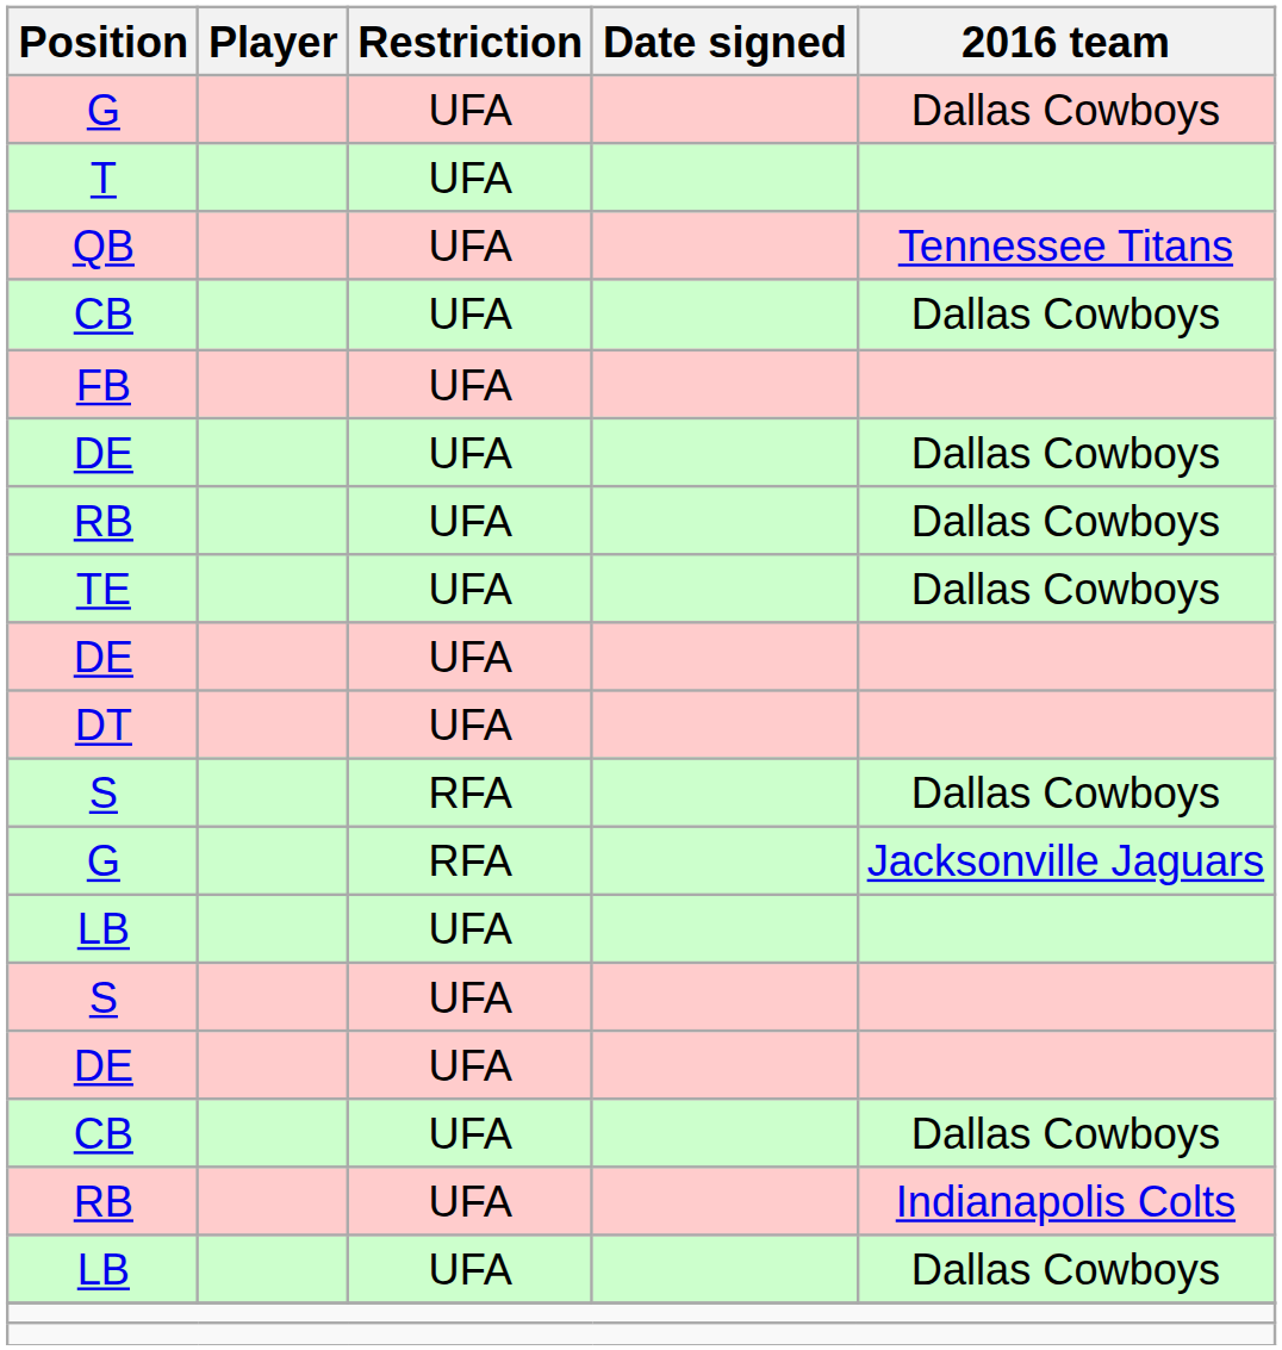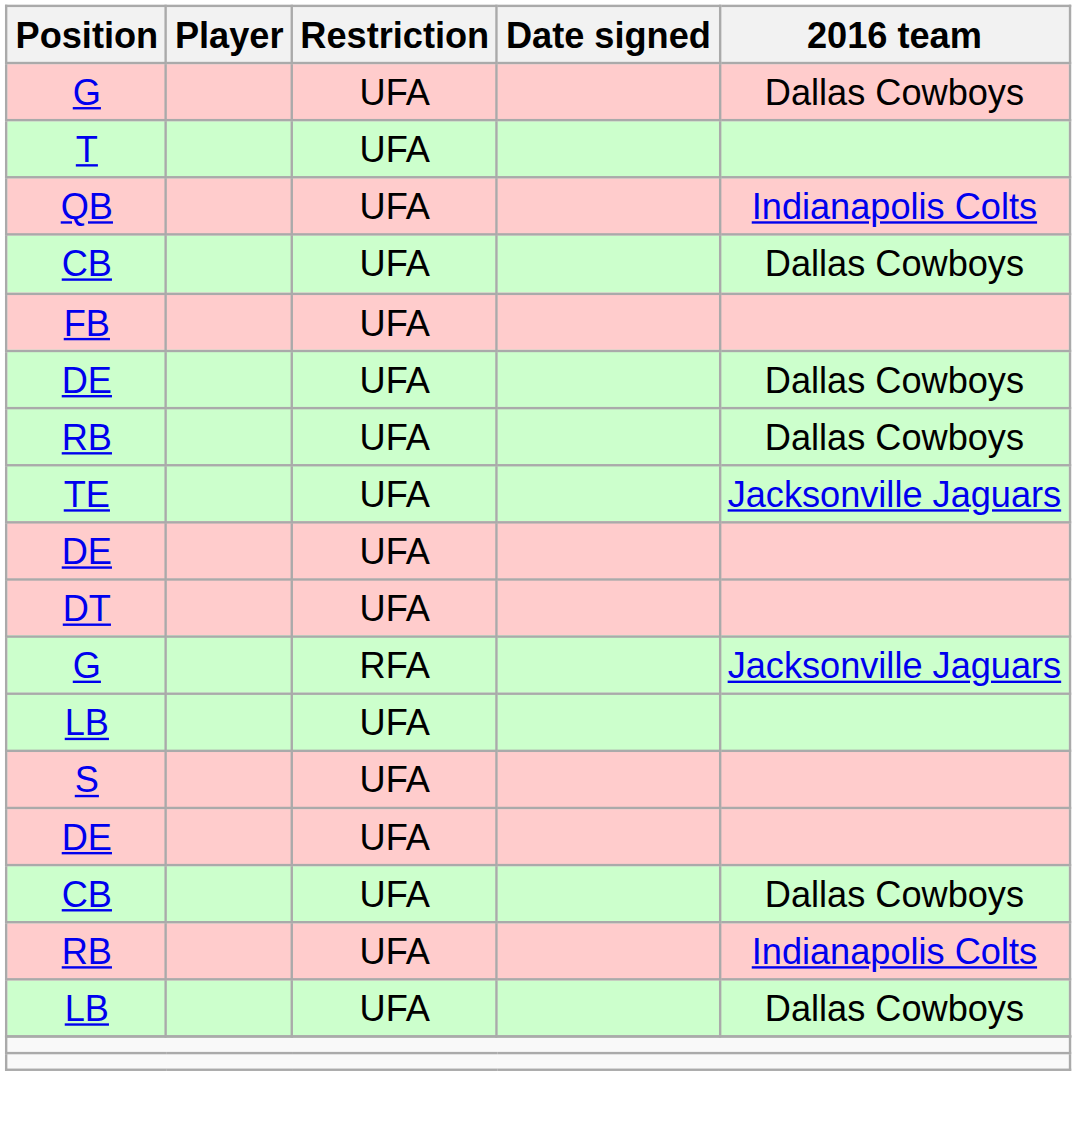 <table class="wikitable sortable" align="right" style="font-size: 95%;">
 <tr>
 <th>Position</th>
 <th>Player</th>
 <th>Restriction</th>
 <th>Date signed</th>
 <th>2016 team</th>
 </tr>
 <tr style="background:#fcc; text-align:center;">
 <td><a href='#'>G</a></td>
 <td></td>
 <td>UFA</td>
 <td></td>
 <td>Dallas Cowboys</td>
 </tr>
 <tr style="background:#cfc; text-align:center;">
 <td><a href='#'>T</a></td>
 <td></td>
 <td>UFA</td>
 <td></td>
 <td></td>
 </tr>
 <tr style="background:#fcc; text-align:center;">
 <td><a href='#'>QB</a></td>
 <td></td>
 <td>UFA</td>
 <td></td>
-<td><a href='#'>Tennessee Titans</a></td>
+<td><a href='#'>Indianapolis Colts</a></td>
 </tr>
 <tr style="background:#cfc; text-align:center;">
 <td><a href='#'>CB</a></td>
 <td></td>
 <td>UFA</td>
 <td></td>
 <td>Dallas Cowboys</td>
 </tr>
 <tr style="background:#fcc; text-align:center;">
 <td><a href='#'>FB</a></td>
 <td></td>
 <td>UFA</td>
 <td></td>
 <td></td>
 </tr>
 <tr style="background:#cfc; text-align:center;">
 <td><a href='#'>DE</a></td>
 <td></td>
 <td>UFA</td>
 <td></td>
 <td>Dallas Cowboys</td>
 </tr>
 <tr style="background:#cfc; text-align:center;">
 <td><a href='#'>RB</a></td>
 <td></td>
 <td>UFA</td>
 <td></td>
 <td>Dallas Cowboys</td>
 </tr>
 <tr style="background:#cfc; text-align:center;">
 <td><a href='#'>TE</a></td>
 <td></td>
 <td>UFA</td>
 <td></td>
-<td>Dallas Cowboys</td>
+<td><a href='#'>Jacksonville Jaguars</a></td>
 </tr>
 <tr style="background:#fcc; text-align:center;">
 <td><a href='#'>DE</a></td>
 <td></td>
 <td>UFA</td>
 <td></td>
 <td></td>
 </tr>
 <tr style="background:#fcc; text-align:center;">
 <td><a href='#'>DT</a></td>
 <td></td>
 <td>UFA</td>
 <td></td>
 <td></td>
-</tr>
-<tr style="background:#cfc; text-align:center;">
-<td><a href='#'>S</a></td>
-<td></td>
-<td>RFA</td>
-<td></td>
-<td>Dallas Cowboys</td>
 </tr>
 <tr style="background:#cfc; text-align:center;">
 <td><a href='#'>G</a></td>
 <td></td>
 <td>RFA</td>
 <td></td>
 <td><a href='#'>Jacksonville Jaguars</a></td>
 </tr>
 <tr style="background:#cfc; text-align:center;">
 <td><a href='#'>LB</a></td>
 <td></td>
 <td>UFA</td>
 <td></td>
 <td></td>
 </tr>
 <tr style="background:#fcc; text-align:center;">
 <td><a href='#'>S</a></td>
 <td></td>
 <td>UFA</td>
 <td></td>
 <td></td>
 </tr>
 <tr style="background:#fcc; text-align:center;">
 <td><a href='#'>DE</a></td>
 <td></td>
 <td>UFA</td>
 <td></td>
 <td></td>
 </tr>
 <tr style="background:#cfc; text-align:center;">
 <td><a href='#'>CB</a></td>
 <td></td>
 <td>UFA</td>
 <td></td>
 <td>Dallas Cowboys</td>
 </tr>
 <tr style="background:#fcc; text-align:center;">
 <td><a href='#'>RB</a></td>
 <td></td>
 <td>UFA</td>
 <td></td>
 <td><a href='#'>Indianapolis Colts</a></td>
 </tr>
 <tr style="background:#cfc; text-align:center;">
 <td><a href='#'>LB</a></td>
 <td></td>
 <td>UFA</td>
 <td></td>
 <td>Dallas Cowboys</td>
 </tr>
 <tr style="background:#cfc; text-align:center;">
 </tr>
 <tr class="sortbottom">
 <td colspan="5" style="text-align:center;"></td>
 </tr>
 <tr class="sortbottom">
 <td colspan="5" style="text-align:center;"></td>
 </tr>
 </table>
